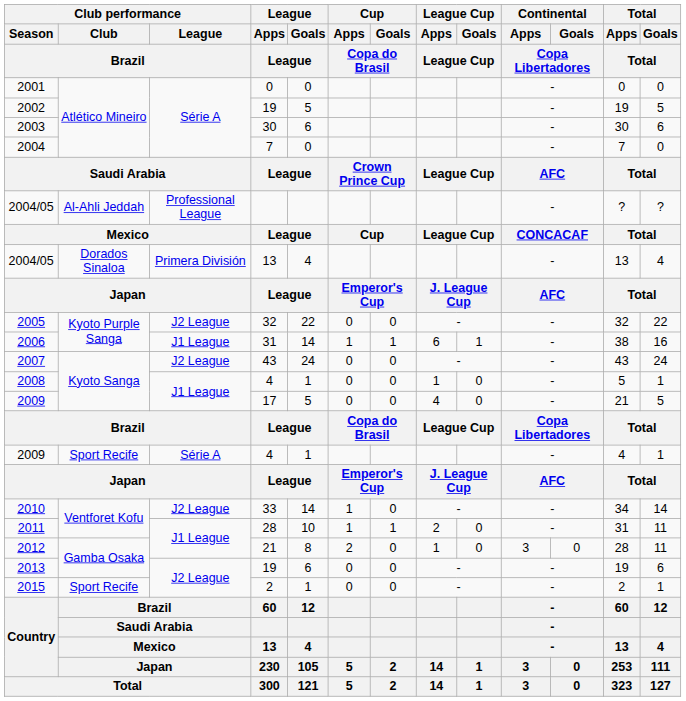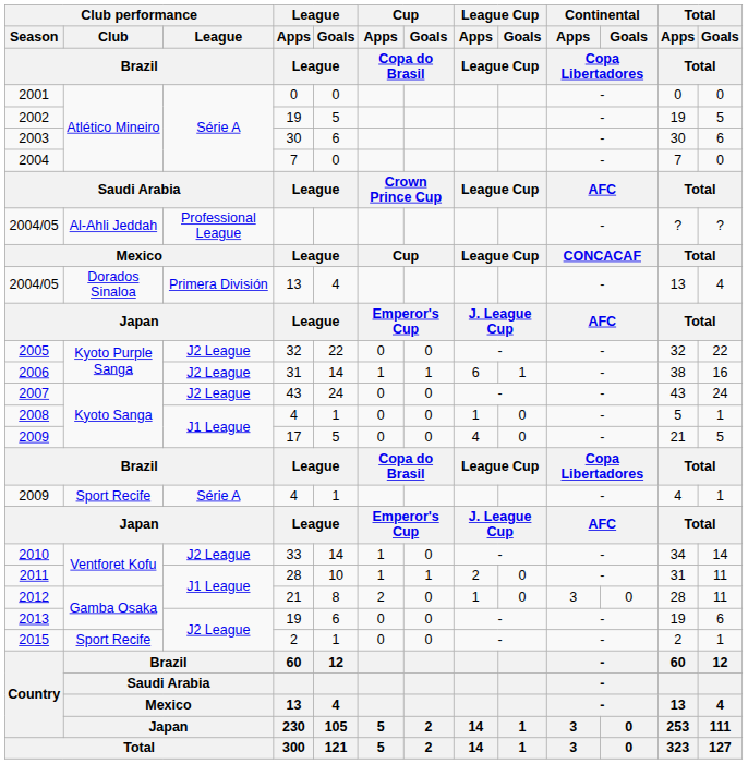 <table class="wikitable" style="text-align:center;">
 <tr>
 <th colspan=3>Club performance</th>
 <th colspan=2>League</th>
 <th colspan=2>Cup</th>
 <th colspan=2>League Cup</th>
 <th colspan=2>Continental</th>
 <th colspan=2>Total</th>
 </tr>
 <tr>
 <th>Season</th>
 <th>Club</th>
 <th>League</th>
 <th>Apps</th>
 <th>Goals</th>
 <th>Apps</th>
 <th>Goals</th>
 <th>Apps</th>
 <th>Goals</th>
 <th>Apps</th>
 <th>Goals</th>
 <th>Apps</th>
 <th>Goals</th>
 </tr>
 <tr>
 <th colspan=3>Brazil</th>
 <th colspan=2>League</th>
 <th colspan=2><a href='#'>Copa do Brasil</a></th>
 <th colspan=2>League Cup</th>
 <th colspan=2><a href='#'>Copa Libertadores</a></th>
 <th colspan=2>Total</th>
 </tr>
 <tr>
 <td>2001</td>
 <td rowspan="4"><a href='#'>Atlético Mineiro</a></td>
 <td rowspan="4"><a href='#'>Série A</a></td>
 <td>0</td>
 <td>0</td>
 <td></td>
 <td></td>
 <td></td>
 <td></td>
 <td colspan="2">-</td>
 <td>0</td>
 <td>0</td>
 </tr>
 <tr>
 <td>2002</td>
 <td>19</td>
 <td>5</td>
 <td></td>
 <td></td>
 <td></td>
 <td></td>
 <td colspan="2">-</td>
 <td>19</td>
 <td>5</td>
 </tr>
 <tr>
 <td>2003</td>
 <td>30</td>
 <td>6</td>
 <td></td>
 <td></td>
 <td></td>
 <td></td>
 <td colspan="2">-</td>
 <td>30</td>
 <td>6</td>
 </tr>
 <tr>
 <td>2004</td>
 <td>7</td>
 <td>0</td>
 <td></td>
 <td></td>
 <td></td>
 <td></td>
 <td colspan="2">-</td>
 <td>7</td>
 <td>0</td>
 </tr>
 <tr>
 <th colspan=3>Saudi Arabia</th>
 <th colspan=2>League</th>
 <th colspan=2><a href='#'>Crown<br>Prince Cup</a></th>
 <th colspan=2>League Cup</th>
 <th colspan=2><a href='#'>AFC</a></th>
 <th colspan=2>Total</th>
 </tr>
 <tr>
 <td>2004/05</td>
 <td><a href='#'>Al-Ahli Jeddah</a></td>
 <td><a href='#'>Professional League</a></td>
 <td></td>
 <td></td>
 <td></td>
 <td></td>
 <td></td>
 <td></td>
 <td colspan="2">-</td>
 <td>?</td>
 <td>?</td>
 </tr>
 <tr>
 <th colspan=3>Mexico</th>
 <th colspan=2>League</th>
 <th colspan=2>Cup</th>
 <th colspan=2>League Cup</th>
 <th colspan=2><a href='#'>CONCACAF</a></th>
 <th colspan=2>Total</th>
 </tr>
 <tr>
 <td>2004/05</td>
 <td><a href='#'>Dorados Sinaloa</a></td>
 <td><a href='#'>Primera División</a></td>
 <td>13</td>
 <td>4</td>
 <td></td>
 <td></td>
 <td></td>
 <td></td>
 <td colspan="2">-</td>
 <td>13</td>
 <td>4</td>
 </tr>
 <tr>
 <th colspan=3>Japan</th>
 <th colspan=2>League</th>
 <th colspan=2><a href='#'>Emperor's Cup</a></th>
 <th colspan=2><a href='#'>J. League Cup</a></th>
 <th colspan=2><a href='#'>AFC</a></th>
 <th colspan=2>Total</th>
 </tr>
 <tr>
 <td><a href='#'>2005</a></td>
 <td rowspan="2"><a href='#'>Kyoto Purple Sanga</a></td>
 <td><a href='#'>J2 League</a></td>
 <td>32</td>
 <td>22</td>
 <td>0</td>
 <td>0</td>
 <td colspan="2">-</td>
 <td colspan="2">-</td>
 <td>32</td>
 <td>22</td>
 </tr>
 <tr>
 <td><a href='#'>2006</a></td>
-<td><a href='#'>J1 League</a></td>
+<td><a href='#'>J2 League</a></td>
 <td>31</td>
 <td>14</td>
 <td>1</td>
 <td>1</td>
 <td>6</td>
 <td>1</td>
 <td colspan="2">-</td>
 <td>38</td>
 <td>16</td>
 </tr>
 <tr>
 <td><a href='#'>2007</a></td>
 <td rowspan="3"><a href='#'>Kyoto Sanga</a></td>
 <td><a href='#'>J2 League</a></td>
 <td>43</td>
 <td>24</td>
 <td>0</td>
 <td>0</td>
 <td colspan="2">-</td>
 <td colspan="2">-</td>
 <td>43</td>
 <td>24</td>
 </tr>
 <tr>
 <td><a href='#'>2008</a></td>
 <td rowspan="2"><a href='#'>J1 League</a></td>
 <td>4</td>
 <td>1</td>
 <td>0</td>
 <td>0</td>
 <td>1</td>
 <td>0</td>
 <td colspan="2">-</td>
 <td>5</td>
 <td>1</td>
 </tr>
 <tr>
 <td><a href='#'>2009</a></td>
 <td>17</td>
 <td>5</td>
 <td>0</td>
 <td>0</td>
 <td>4</td>
 <td>0</td>
 <td colspan="2">-</td>
 <td>21</td>
 <td>5</td>
 </tr>
 <tr>
 <th colspan=3>Brazil</th>
 <th colspan=2>League</th>
 <th colspan=2><a href='#'>Copa do Brasil</a></th>
 <th colspan=2>League Cup</th>
 <th colspan=2><a href='#'>Copa Libertadores</a></th>
 <th colspan=2>Total</th>
 </tr>
 <tr>
 <td>2009</td>
 <td><a href='#'>Sport Recife</a></td>
 <td><a href='#'>Série A</a></td>
 <td>4</td>
 <td>1</td>
 <td></td>
 <td></td>
 <td></td>
 <td></td>
 <td colspan="2">-</td>
 <td>4</td>
 <td>1</td>
 </tr>
 <tr>
 <th colspan=3>Japan</th>
 <th colspan=2>League</th>
 <th colspan=2><a href='#'>Emperor's Cup</a></th>
 <th colspan=2><a href='#'>J. League Cup</a></th>
 <th colspan=2><a href='#'>AFC</a></th>
 <th colspan=2>Total</th>
 </tr>
 <tr>
 <td><a href='#'>2010</a></td>
 <td rowspan="2"><a href='#'>Ventforet Kofu</a></td>
 <td><a href='#'>J2 League</a></td>
 <td>33</td>
 <td>14</td>
 <td>1</td>
 <td>0</td>
 <td colspan="2">-</td>
 <td colspan="2">-</td>
 <td>34</td>
 <td>14</td>
 </tr>
 <tr>
 <td><a href='#'>2011</a></td>
 <td rowspan="2"><a href='#'>J1 League</a></td>
 <td>28</td>
 <td>10</td>
 <td>1</td>
 <td>1</td>
 <td>2</td>
 <td>0</td>
 <td colspan="2">-</td>
 <td>31</td>
 <td>11</td>
 </tr>
 <tr>
 <td><a href='#'>2012</a></td>
 <td rowspan="2"><a href='#'>Gamba Osaka</a></td>
 <td>21</td>
 <td>8</td>
 <td>2</td>
 <td>0</td>
 <td>1</td>
 <td>0</td>
 <td>3</td>
 <td>0</td>
 <td>28</td>
 <td>11</td>
 </tr>
 <tr>
 <td><a href='#'>2013</a></td>
 <td rowspan="2"><a href='#'>J2 League</a></td>
 <td>19</td>
 <td>6</td>
 <td>0</td>
 <td>0</td>
 <td colspan="2">-</td>
 <td colspan="2">-</td>
 <td>19</td>
 <td>6</td>
 </tr>
 <tr>
 <td><a href='#'>2015</a></td>
 <td><a href='#'>Sport Recife</a></td>
 <td>2</td>
 <td>1</td>
 <td>0</td>
 <td>0</td>
 <td colspan="2">-</td>
 <td colspan="2">-</td>
 <td>2</td>
 <td>1</td>
 </tr>
 <tr>
 <th rowspan=4>Country</th>
 <th colspan=2>Brazil</th>
 <th>60</th>
 <th>12</th>
 <th></th>
 <th></th>
 <th></th>
 <th></th>
 <th colspan="2">-</th>
 <th>60</th>
 <th>12</th>
 </tr>
 <tr>
 <th colspan=2>Saudi Arabia</th>
 <th></th>
 <th></th>
 <th></th>
 <th></th>
 <th></th>
 <th></th>
 <th colspan="2">-</th>
 <th></th>
 <th></th>
 </tr>
 <tr>
 <th colspan=2>Mexico</th>
 <th>13</th>
 <th>4</th>
 <th></th>
 <th></th>
 <th></th>
 <th></th>
 <th colspan="2">-</th>
 <th>13</th>
 <th>4</th>
 </tr>
 <tr>
 <th colspan=2>Japan</th>
 <th>230</th>
 <th>105</th>
 <th>5</th>
 <th>2</th>
 <th>14</th>
 <th>1</th>
 <th>3</th>
 <th>0</th>
 <th>253</th>
 <th>111</th>
 </tr>
 <tr>
 <th colspan=3>Total</th>
 <th>300</th>
 <th>121</th>
 <th>5</th>
 <th>2</th>
 <th>14</th>
 <th>1</th>
 <th>3</th>
 <th>0</th>
 <th>323</th>
 <th>127</th>
 </tr>
 </table>
